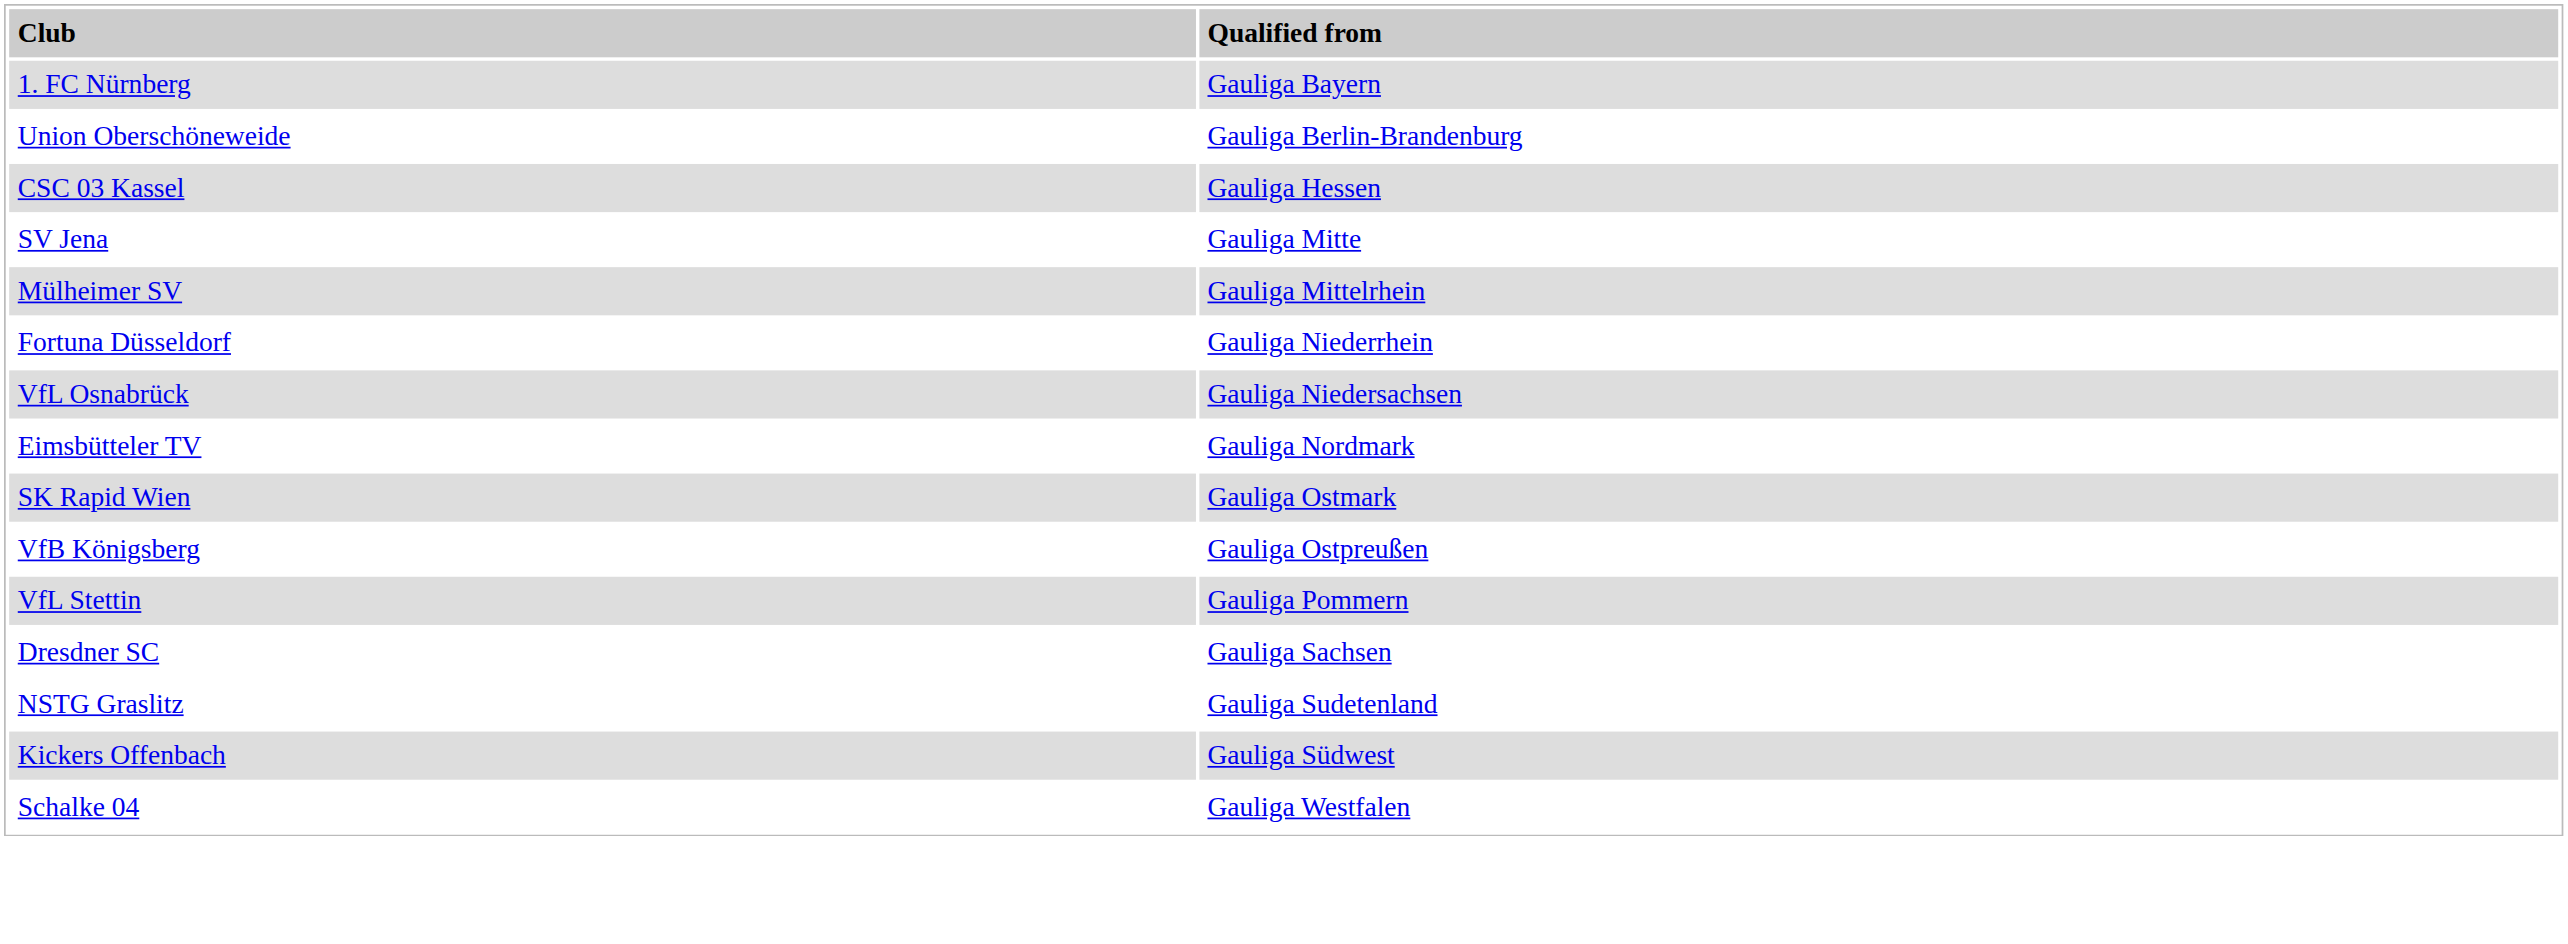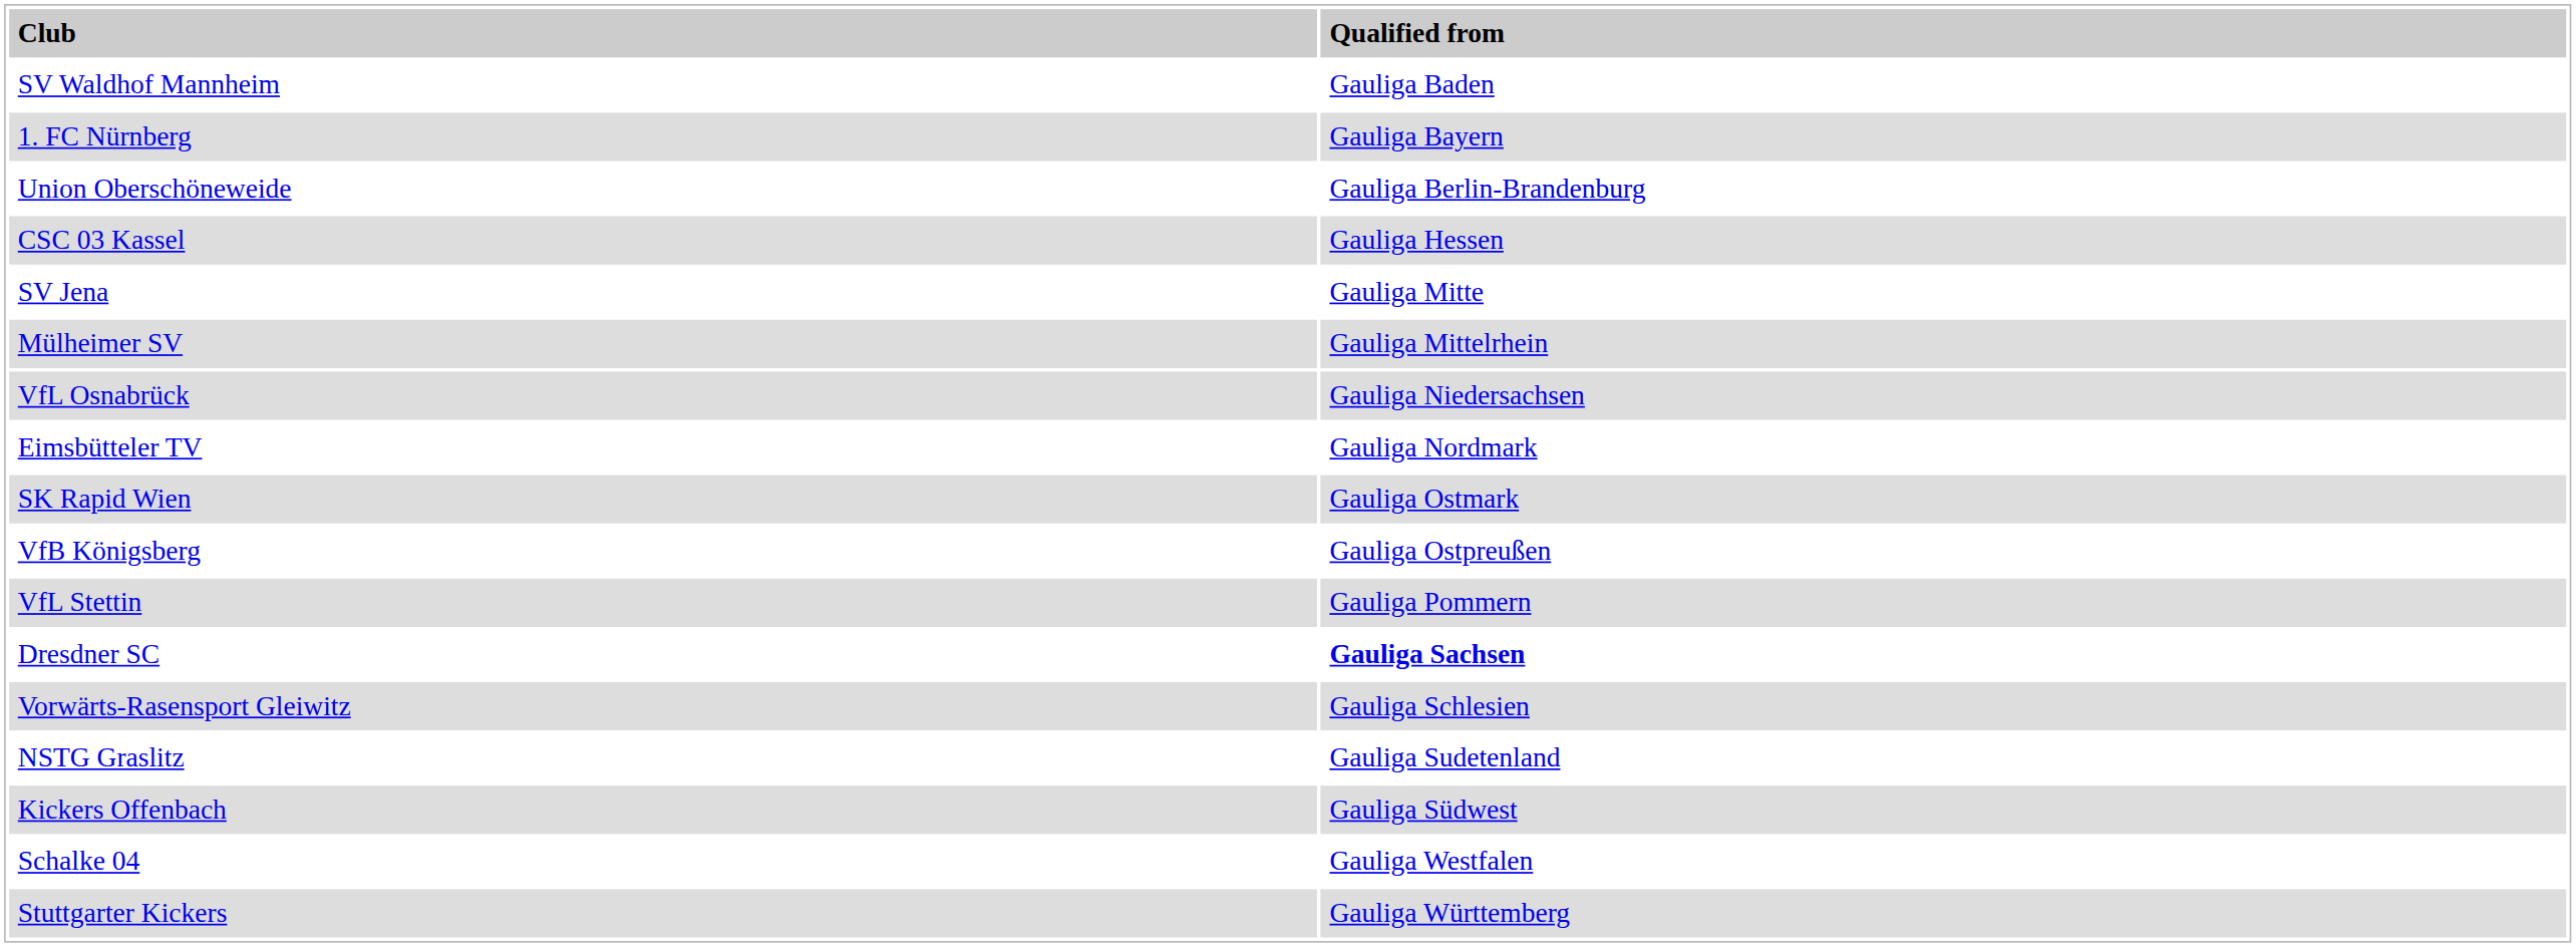 <table style="border:1px solid #bbb;background:#fff;" cellpadding="5" cellspacing="2" width="75%">
 <tr style="background:#ccc;font-weight:bold">
 <td>Club</td>
 <td>Qualified from</td>
+</tr>
+<tr>
+<td><a href='#'>SV Waldhof Mannheim</a></td>
+<td><a href='#'>Gauliga Baden</a></td>
 </tr>
 <tr style="background:#ddd">
 <td><a href='#'>1. FC Nürnberg</a></td>
 <td><a href='#'>Gauliga Bayern</a></td>
 </tr>
 <tr>
 <td><a href='#'>Union Oberschöneweide</a></td>
 <td><a href='#'>Gauliga Berlin-Brandenburg</a></td>
 </tr>
 <tr style="background:#ddd">
 <td><a href='#'>CSC 03 Kassel</a></td>
 <td><a href='#'>Gauliga Hessen</a></td>
 </tr>
 <tr>
 <td><a href='#'>SV Jena</a></td>
 <td><a href='#'>Gauliga Mitte</a></td>
 </tr>
 <tr style="background:#ddd">
 <td><a href='#'>Mülheimer SV</a></td>
 <td><a href='#'>Gauliga Mittelrhein</a></td>
-</tr>
-<tr>
-<td><a href='#'>Fortuna Düsseldorf</a></td>
-<td><a href='#'>Gauliga Niederrhein</a></td>
 </tr>
 <tr style="background:#ddd">
 <td><a href='#'>VfL Osnabrück</a></td>
 <td><a href='#'>Gauliga Niedersachsen</a></td>
 </tr>
 <tr>
 <td><a href='#'>Eimsbütteler TV</a></td>
 <td><a href='#'>Gauliga Nordmark</a></td>
 </tr>
 <tr style="background:#ddd">
 <td><a href='#'>SK Rapid Wien</a></td>
 <td><a href='#'>Gauliga Ostmark</a></td>
 </tr>
 <tr>
 <td><a href='#'>VfB Königsberg</a></td>
 <td><a href='#'>Gauliga Ostpreußen</a></td>
 </tr>
 <tr style="background:#ddd">
 <td><a href='#'>VfL Stettin</a></td>
 <td><a href='#'>Gauliga Pommern</a></td>
 </tr>
 <tr>
 <td><a href='#'>Dresdner SC</a></td>
-<td><a href='#'>Gauliga Sachsen</a></td>
+<td><strong><a href='#'>Gauliga Sachsen</a></strong></td>
+</tr>
+<tr style="background:#ddd">
+<td><a href='#'>Vorwärts-Rasensport Gleiwitz</a></td>
+<td><a href='#'>Gauliga Schlesien</a></td>
 </tr>
 <tr>
 <td><a href='#'>NSTG Graslitz</a></td>
 <td><a href='#'>Gauliga Sudetenland</a></td>
 </tr>
 <tr style="background:#ddd">
 <td><a href='#'>Kickers Offenbach</a></td>
 <td><a href='#'>Gauliga Südwest</a></td>
 </tr>
 <tr>
 <td><a href='#'>Schalke 04</a></td>
 <td><a href='#'>Gauliga Westfalen</a></td>
 </tr>
+<tr style="background:#ddd">
+<td><a href='#'>Stuttgarter Kickers</a></td>
+<td><a href='#'>Gauliga Württemberg</a></td>
+</tr>
 </table>
